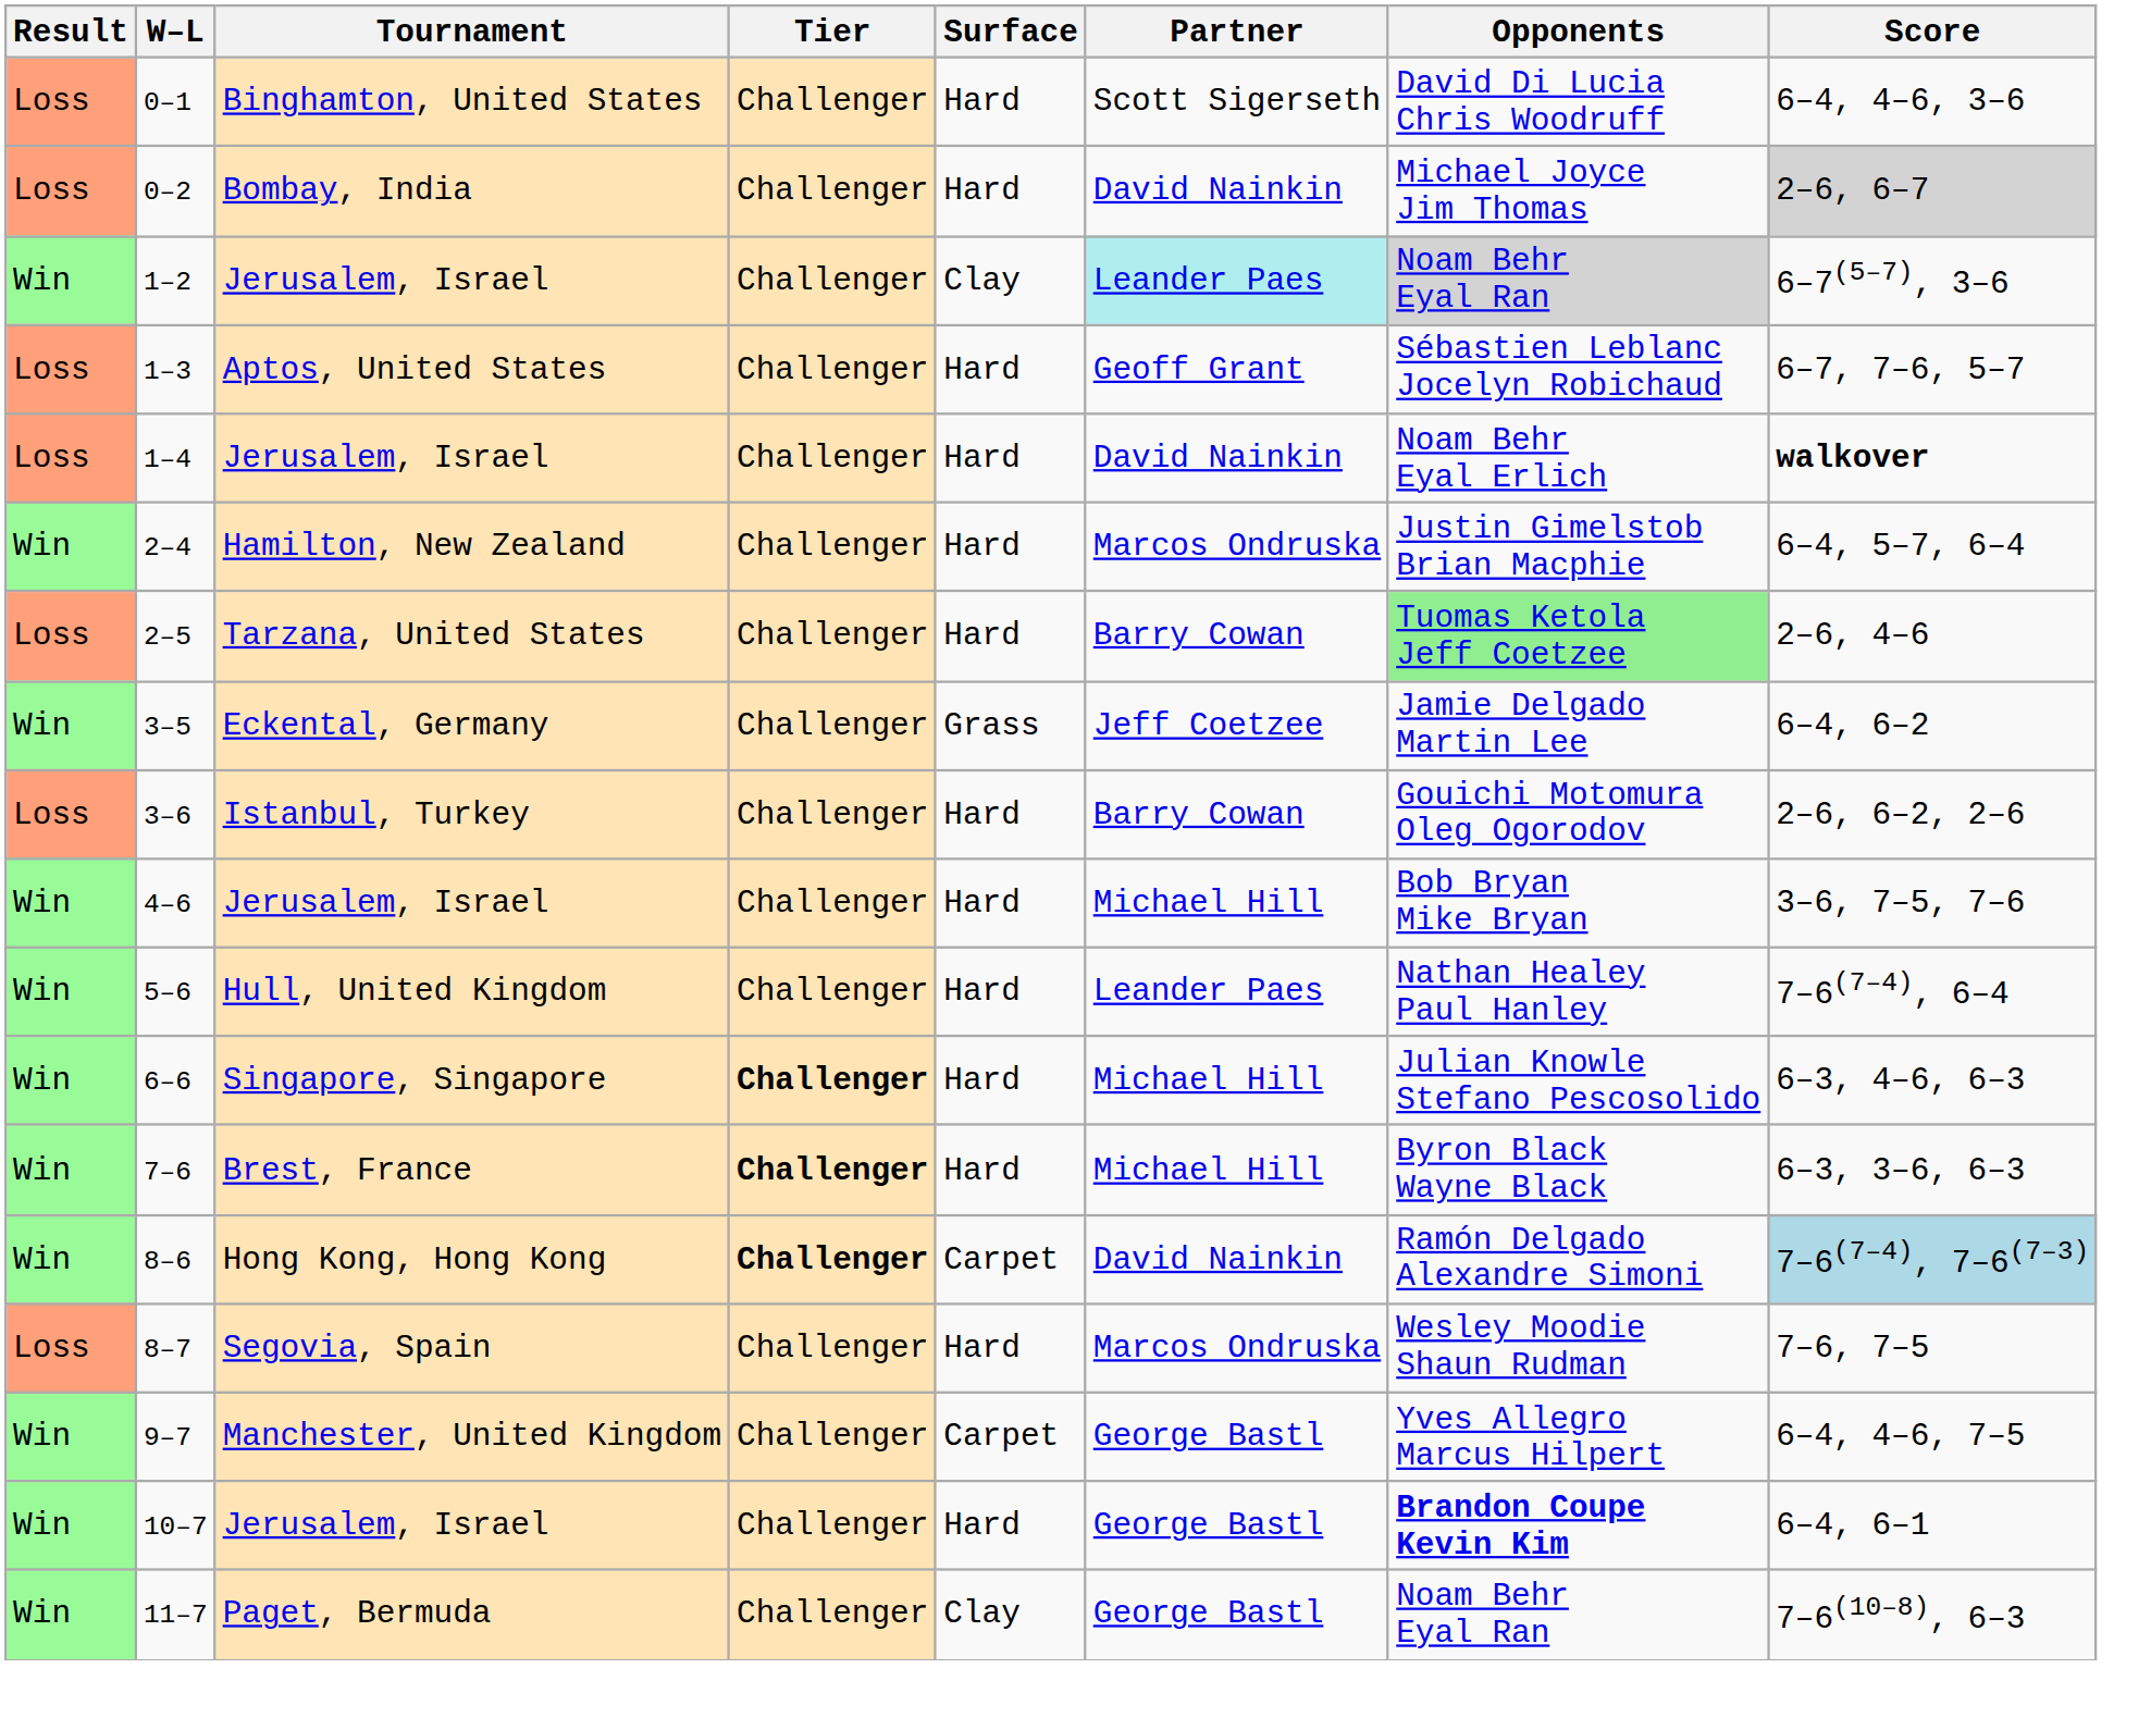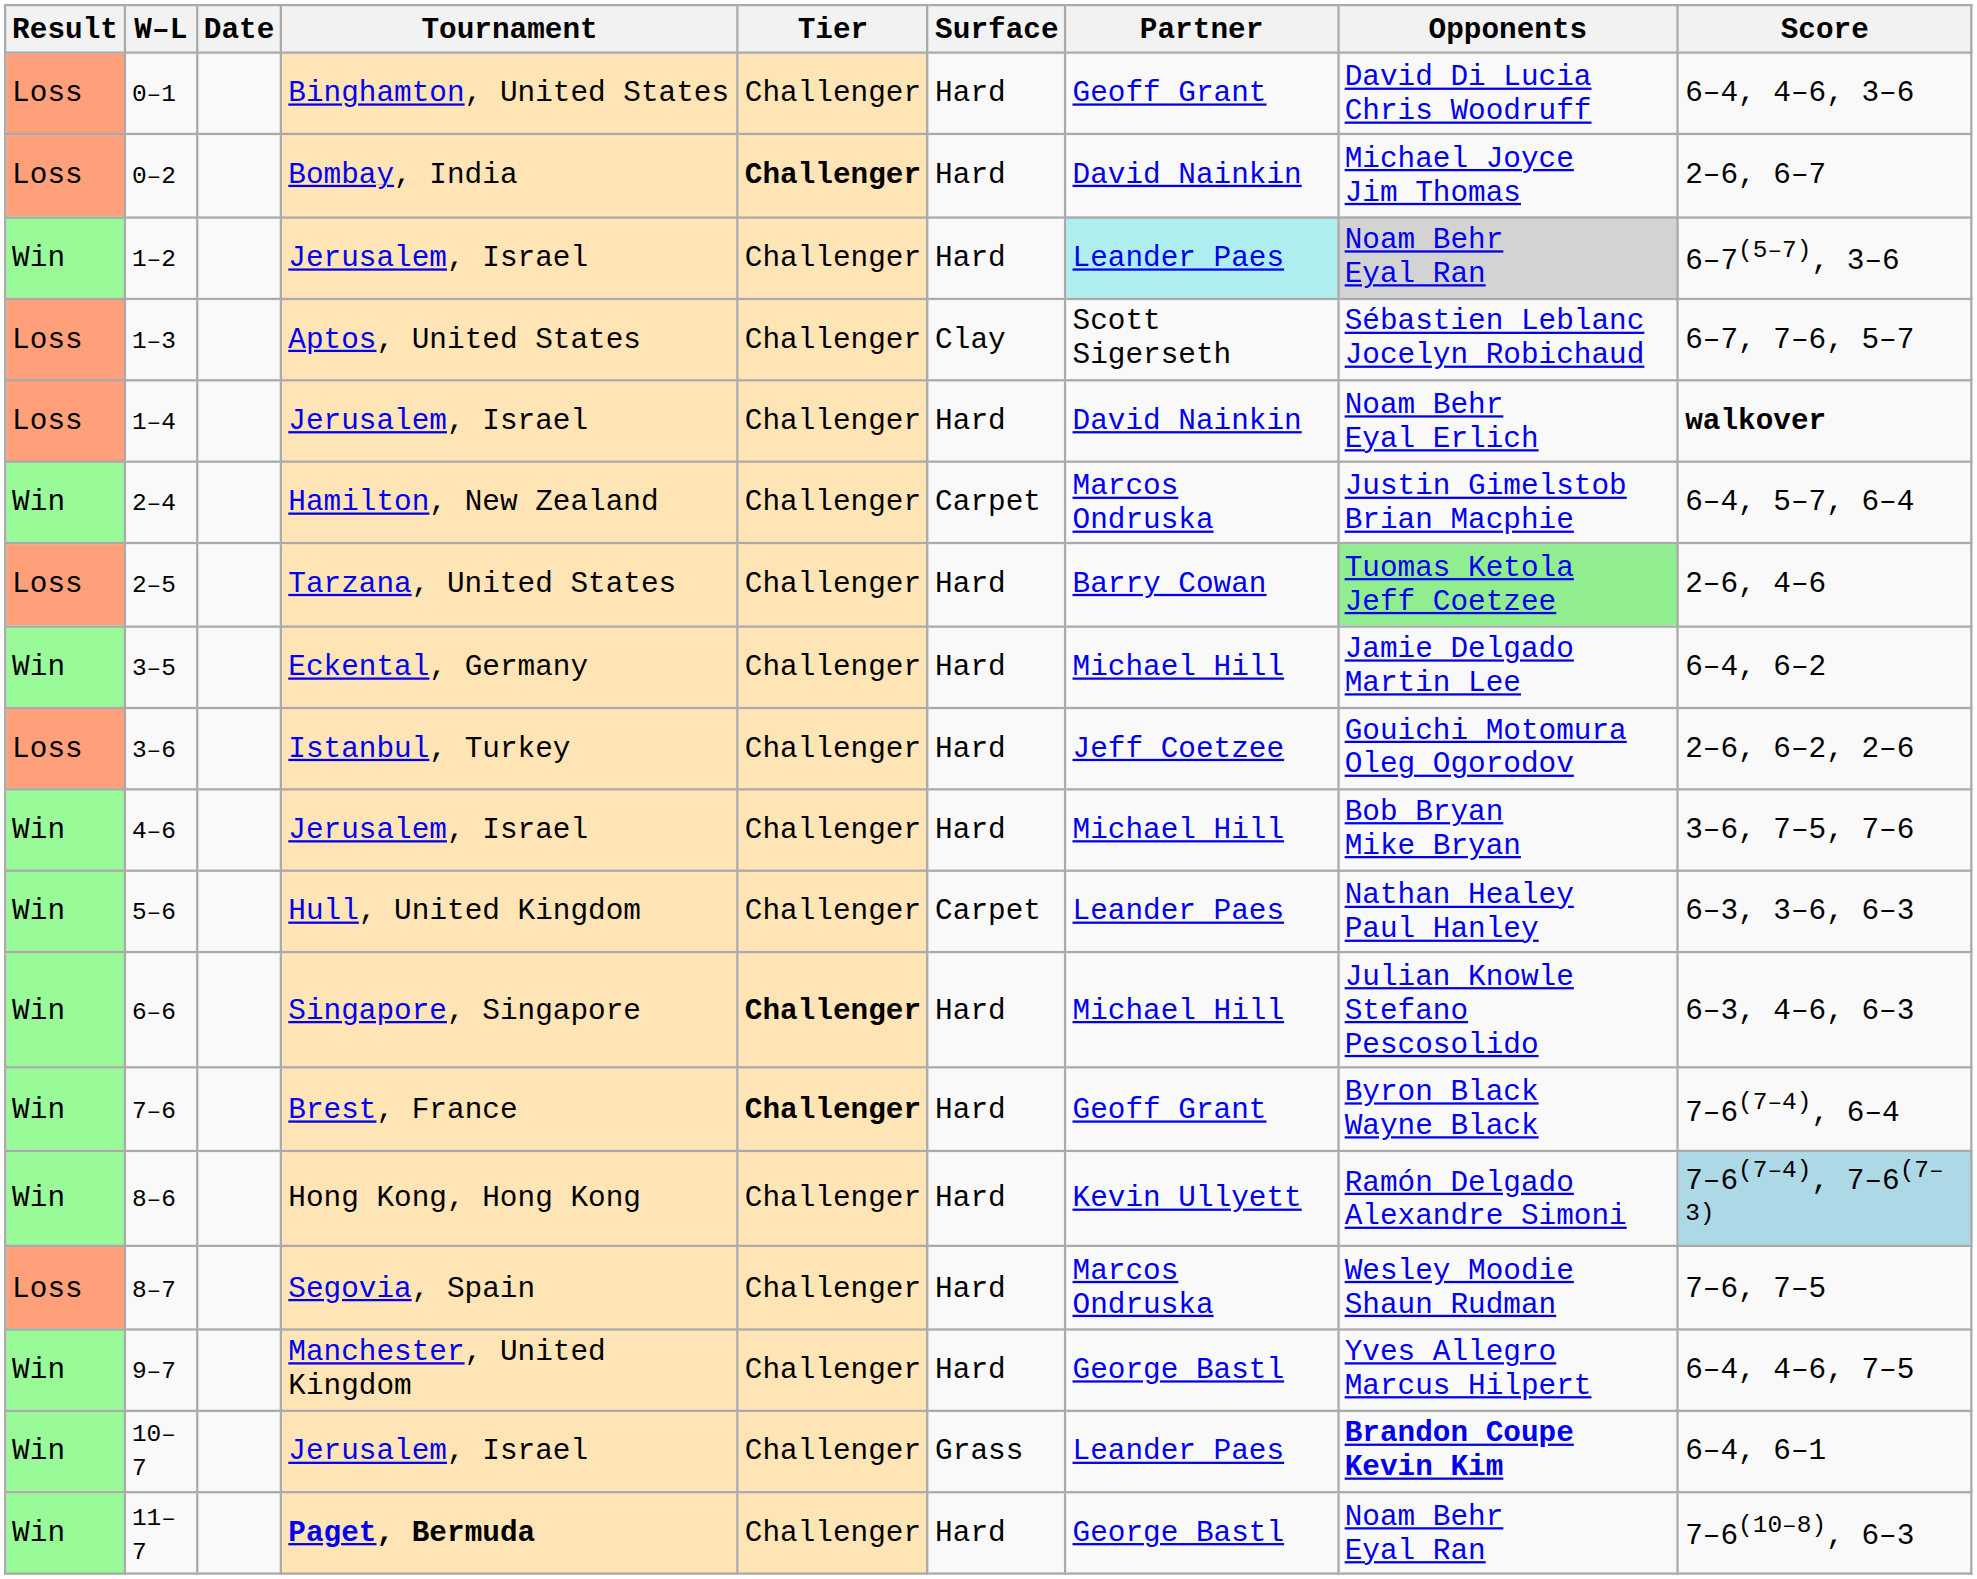 <table class="sortable wikitable">
 <tr>
 <th>Result</th>
 <th class="unsortable">W–L</th>
+<th>Date</th>
 <th>Tournament</th>
 <th>Tier</th>
 <th>Surface</th>
 <th>Partner</th>
 <th>Opponents</th>
 <th class="unsortable">Score</th>
 </tr>
 <tr>
 <td style="background:#ffa07a;">Loss</td>
 <td><small>0–1</small></td>
+<td></td>
 <td style="background:moccasin;"><a href='#'>Binghamton</a>, United States</td>
 <td style="background:moccasin;">Challenger</td>
 <td>Hard</td>
-<td> Scott Sigerseth</td>
+<td> <a href='#'>Geoff Grant</a></td>
 <td> <a href='#'>David Di Lucia</a> <br>  <a href='#'>Chris Woodruff</a></td>
 <td>6–4, 4–6, 3–6</td>
 </tr>
 <tr>
 <td style="background:#ffa07a;">Loss</td>
 <td><small>0–2</small></td>
+<td></td>
 <td style="background:moccasin;"><a href='#'>Bombay</a>, India</td>
-<td style="background:moccasin;">Challenger</td>
+<td style="background:moccasin;"><strong>Challenger</strong></td>
 <td>Hard</td>
 <td> <a href='#'>David Nainkin</a></td>
 <td> <a href='#'>Michael Joyce</a> <br>  <a href='#'>Jim Thomas</a></td>
-<td style="background: lightgrey;">2–6, 6–7</td>
+<td>2–6, 6–7</td>
 </tr>
 <tr>
 <td style="background:#98fb98;">Win</td>
 <td><small>1–2</small></td>
+<td></td>
 <td style="background:moccasin;"><a href='#'>Jerusalem</a>, Israel</td>
 <td style="background:moccasin;">Challenger</td>
-<td>Clay</td>
+<td>Hard</td>
 <td style="background: paleturquoise;"> <a href='#'>Leander Paes</a></td>
 <td style="background: lightgrey;"> <a href='#'>Noam Behr</a> <br>  <a href='#'>Eyal Ran</a></td>
 <td>6–7<sup>(5–7)</sup>, 3–6</td>
 </tr>
 <tr>
 <td style="background:#ffa07a;">Loss</td>
 <td><small>1–3</small></td>
+<td></td>
 <td style="background:moccasin;"><a href='#'>Aptos</a>, United States</td>
 <td style="background:moccasin;">Challenger</td>
-<td>Hard</td>
-<td> <a href='#'>Geoff Grant</a></td>
+<td>Clay</td>
+<td> Scott Sigerseth</td>
 <td> <a href='#'>Sébastien Leblanc</a> <br>  <a href='#'>Jocelyn Robichaud</a></td>
 <td>6–7, 7–6, 5–7</td>
 </tr>
 <tr>
 <td style="background:#ffa07a;">Loss</td>
 <td><small>1–4</small></td>
+<td></td>
 <td style="background:moccasin;"><a href='#'>Jerusalem</a>, Israel</td>
 <td style="background:moccasin;">Challenger</td>
 <td>Hard</td>
 <td> <a href='#'>David Nainkin</a></td>
 <td> <a href='#'>Noam Behr</a> <br>  <a href='#'>Eyal Erlich</a></td>
 <td><strong>walkover</strong></td>
 </tr>
 <tr>
 <td style="background:#98fb98;">Win</td>
 <td><small>2–4</small></td>
+<td></td>
 <td style="background:moccasin;"><a href='#'>Hamilton</a>, New Zealand</td>
 <td style="background:moccasin;">Challenger</td>
-<td>Hard</td>
+<td>Carpet</td>
 <td> <a href='#'>Marcos Ondruska</a></td>
 <td> <a href='#'>Justin Gimelstob</a> <br>  <a href='#'>Brian Macphie</a></td>
 <td>6–4, 5–7, 6–4</td>
 </tr>
 <tr>
 <td style="background:#ffa07a;">Loss</td>
 <td><small>2–5</small></td>
+<td></td>
 <td style="background:moccasin;"><a href='#'>Tarzana</a>, United States</td>
 <td style="background:moccasin;">Challenger</td>
 <td>Hard</td>
 <td> <a href='#'>Barry Cowan</a></td>
 <td style="background: lightgreen;"> <a href='#'>Tuomas Ketola</a> <br>  <a href='#'>Jeff Coetzee</a></td>
 <td>2–6, 4–6</td>
 </tr>
 <tr>
 <td style="background:#98fb98;">Win</td>
 <td><small>3–5</small></td>
+<td></td>
 <td style="background:moccasin;"><a href='#'>Eckental</a>, Germany</td>
 <td style="background:moccasin;">Challenger</td>
-<td>Grass</td>
-<td> <a href='#'>Jeff Coetzee</a></td>
+<td>Hard</td>
+<td> <a href='#'>Michael Hill</a></td>
 <td> <a href='#'>Jamie Delgado</a> <br>  <a href='#'>Martin Lee</a></td>
 <td>6–4, 6–2</td>
 </tr>
 <tr>
 <td style="background:#ffa07a;">Loss</td>
 <td><small>3–6</small></td>
+<td></td>
 <td style="background:moccasin;"><a href='#'>Istanbul</a>, Turkey</td>
 <td style="background:moccasin;">Challenger</td>
 <td>Hard</td>
-<td> <a href='#'>Barry Cowan</a></td>
+<td> <a href='#'>Jeff Coetzee</a></td>
 <td> <a href='#'>Gouichi Motomura</a> <br>  <a href='#'>Oleg Ogorodov</a></td>
 <td>2–6, 6–2, 2–6</td>
 </tr>
 <tr>
 <td style="background:#98fb98;">Win</td>
 <td><small>4–6</small></td>
+<td></td>
 <td style="background:moccasin;"><a href='#'>Jerusalem</a>, Israel</td>
 <td style="background:moccasin;">Challenger</td>
 <td>Hard</td>
 <td> <a href='#'>Michael Hill</a></td>
 <td> <a href='#'>Bob Bryan</a> <br>  <a href='#'>Mike Bryan</a></td>
 <td>3–6, 7–5, 7–6</td>
 </tr>
 <tr>
 <td style="background:#98fb98;">Win</td>
 <td><small>5–6</small></td>
+<td></td>
 <td style="background:moccasin;"><a href='#'>Hull</a>, United Kingdom</td>
 <td style="background:moccasin;">Challenger</td>
-<td>Hard</td>
+<td>Carpet</td>
 <td> <a href='#'>Leander Paes</a></td>
 <td> <a href='#'>Nathan Healey</a> <br>  <a href='#'>Paul Hanley</a></td>
-<td>7–6<sup>(7–4)</sup>, 6–4</td>
+<td>6–3, 3–6, 6–3</td>
 </tr>
 <tr>
 <td style="background:#98fb98;">Win</td>
 <td><small>6–6</small></td>
+<td></td>
 <td style="background:moccasin;"><a href='#'>Singapore</a>, Singapore</td>
 <td style="background:moccasin;"><strong>Challenger</strong></td>
 <td>Hard</td>
 <td> <a href='#'>Michael Hill</a></td>
 <td> <a href='#'>Julian Knowle</a> <br>  <a href='#'>Stefano Pescosolido</a></td>
 <td>6–3, 4–6, 6–3</td>
 </tr>
 <tr>
 <td style="background:#98fb98;">Win</td>
 <td><small>7–6</small></td>
+<td></td>
 <td style="background:moccasin;"><a href='#'>Brest</a>, France</td>
 <td style="background:moccasin;"><strong>Challenger</strong></td>
 <td>Hard</td>
-<td> <a href='#'>Michael Hill</a></td>
+<td> <a href='#'>Geoff Grant</a></td>
 <td> <a href='#'>Byron Black</a> <br>  <a href='#'>Wayne Black</a></td>
-<td>6–3, 3–6, 6–3</td>
+<td>7–6<sup>(7–4)</sup>, 6–4</td>
 </tr>
 <tr>
 <td style="background:#98fb98;">Win</td>
 <td><small>8–6</small></td>
+<td></td>
 <td style="background:moccasin;">Hong Kong, Hong Kong</td>
-<td style="background:moccasin;"><strong>Challenger</strong></td>
-<td>Carpet</td>
-<td> <a href='#'>David Nainkin</a></td>
+<td style="background:moccasin;">Challenger</td>
+<td>Hard</td>
+<td> <a href='#'>Kevin Ullyett</a></td>
 <td> <a href='#'>Ramón Delgado</a> <br>  <a href='#'>Alexandre Simoni</a></td>
 <td style="background: lightblue;">7–6<sup>(7–4)</sup>, 7–6<sup>(7–3)</sup></td>
 </tr>
 <tr>
 <td style="background:#ffa07a;">Loss</td>
 <td><small>8–7</small></td>
+<td></td>
 <td style="background:moccasin;"><a href='#'>Segovia</a>, Spain</td>
 <td style="background:moccasin;">Challenger</td>
 <td>Hard</td>
 <td> <a href='#'>Marcos Ondruska</a></td>
 <td> <a href='#'>Wesley Moodie</a> <br>  <a href='#'>Shaun Rudman</a></td>
 <td>7–6, 7–5</td>
 </tr>
 <tr>
 <td style="background:#98fb98;">Win</td>
 <td><small>9–7</small></td>
+<td></td>
 <td style="background:moccasin;"><a href='#'>Manchester</a>, United Kingdom</td>
 <td style="background:moccasin;">Challenger</td>
-<td>Carpet</td>
+<td>Hard</td>
 <td> <a href='#'>George Bastl</a></td>
 <td> <a href='#'>Yves Allegro</a> <br>  <a href='#'>Marcus Hilpert</a></td>
 <td>6–4, 4–6, 7–5</td>
 </tr>
 <tr>
 <td style="background:#98fb98;">Win</td>
 <td><small>10–7</small></td>
+<td></td>
 <td style="background:moccasin;"><a href='#'>Jerusalem</a>, Israel</td>
 <td style="background:moccasin;">Challenger</td>
-<td>Hard</td>
-<td> <a href='#'>George Bastl</a></td>
+<td>Grass</td>
+<td> <a href='#'>Leander Paes</a></td>
 <td><strong> <a href='#'>Brandon Coupe</a> <br>  <a href='#'>Kevin Kim</a></strong></td>
 <td>6–4, 6–1</td>
 </tr>
 <tr>
 <td style="background:#98fb98;">Win</td>
 <td><small>11–7</small></td>
-<td style="background:moccasin;"><a href='#'>Paget</a>, Bermuda</td>
+<td></td>
+<td style="background:moccasin;"><strong><a href='#'>Paget</a>, Bermuda</strong></td>
 <td style="background:moccasin;">Challenger</td>
-<td>Clay</td>
+<td>Hard</td>
 <td> <a href='#'>George Bastl</a></td>
 <td> <a href='#'>Noam Behr</a> <br>  <a href='#'>Eyal Ran</a></td>
 <td>7–6<sup>(10–8)</sup>, 6–3</td>
 </tr>
 </table>
